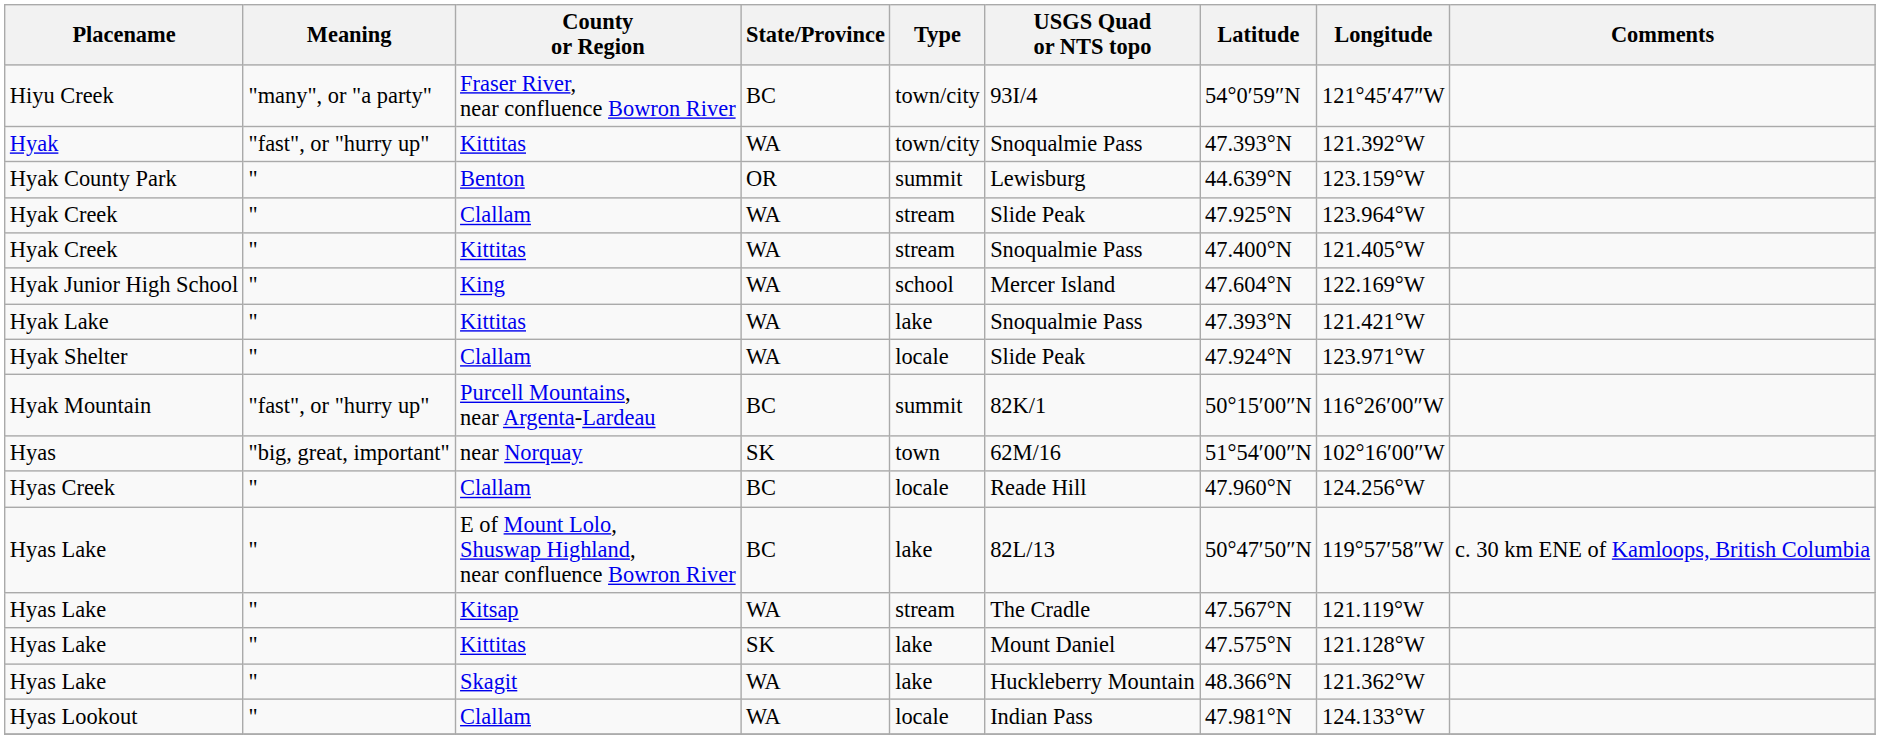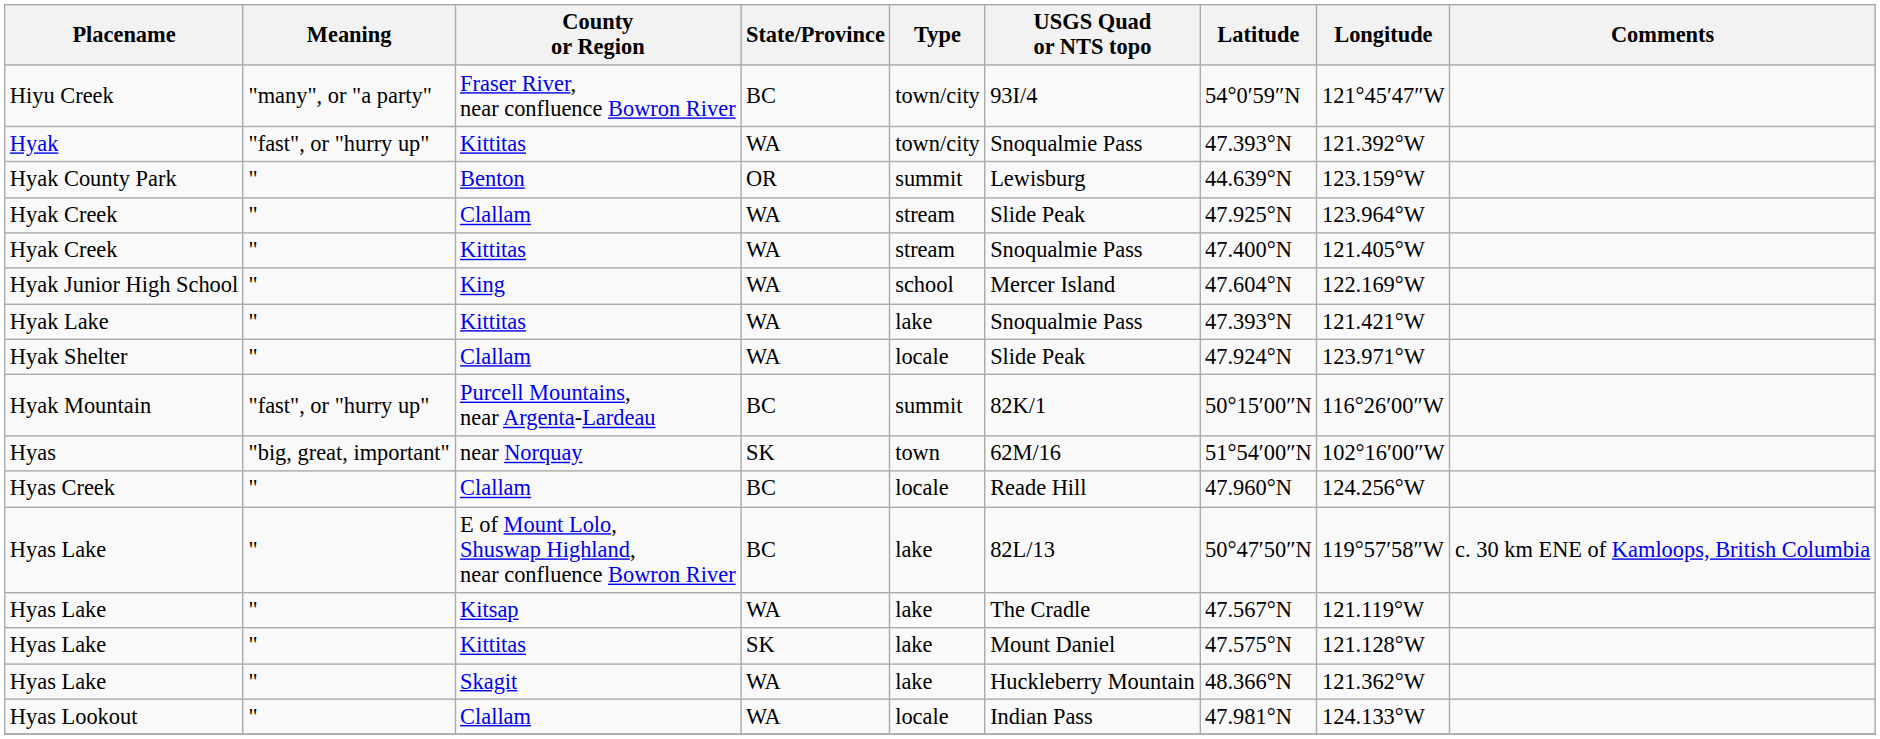 <table align=center class="wikitable">
 <tr>
 <th>Placename</th>
 <th>Meaning</th>
 <th>County<br>or Region</th>
 <th>State/Province</th>
 <th>Type</th>
 <th>USGS Quad<br>or NTS topo</th>
 <th>Latitude</th>
 <th>Longitude</th>
 <th>Comments</th>
 </tr>
 <tr>
 <td>Hiyu Creek</td>
 <td>"many", or "a party"</td>
 <td><a href='#'>Fraser River</a>,<br>near confluence <a href='#'>Bowron River</a></td>
 <td>BC</td>
 <td>town/city</td>
 <td>93I/4</td>
 <td>54°0′59″N</td>
 <td>121°45′47″W</td>
 <td></td>
 </tr>
 <tr>
 <td><a href='#'>Hyak</a></td>
 <td>"fast", or "hurry up"</td>
 <td><a href='#'>Kittitas</a></td>
 <td>WA</td>
 <td>town/city</td>
 <td>Snoqualmie Pass</td>
 <td>47.393°N</td>
 <td>121.392°W</td>
 <td></td>
 </tr>
 <tr>
 <td>Hyak County Park</td>
 <td>"</td>
 <td><a href='#'>Benton</a></td>
 <td>OR</td>
 <td>summit</td>
 <td>Lewisburg</td>
 <td>44.639°N</td>
 <td>123.159°W</td>
 <td></td>
 </tr>
 <tr>
 <td>Hyak Creek</td>
 <td>"</td>
 <td><a href='#'>Clallam</a></td>
 <td>WA</td>
 <td>stream</td>
 <td>Slide Peak</td>
 <td>47.925°N</td>
 <td>123.964°W</td>
 <td></td>
 </tr>
 <tr>
 <td>Hyak Creek</td>
 <td>"</td>
 <td><a href='#'>Kittitas</a></td>
 <td>WA</td>
 <td>stream</td>
 <td>Snoqualmie Pass</td>
 <td>47.400°N</td>
 <td>121.405°W</td>
 <td></td>
 </tr>
 <tr>
 <td>Hyak Junior High School</td>
 <td>"</td>
 <td><a href='#'>King</a></td>
 <td>WA</td>
 <td>school</td>
 <td>Mercer Island</td>
 <td>47.604°N</td>
 <td>122.169°W</td>
 <td></td>
 </tr>
 <tr>
 <td>Hyak Lake</td>
 <td>"</td>
 <td><a href='#'>Kittitas</a></td>
 <td>WA</td>
 <td>lake</td>
 <td>Snoqualmie Pass</td>
 <td>47.393°N</td>
 <td>121.421°W</td>
 <td></td>
 </tr>
 <tr>
 <td>Hyak Shelter</td>
 <td>"</td>
 <td><a href='#'>Clallam</a></td>
 <td>WA</td>
 <td>locale</td>
 <td>Slide Peak</td>
 <td>47.924°N</td>
 <td>123.971°W</td>
 <td></td>
 </tr>
 <tr>
 <td>Hyak Mountain</td>
 <td>"fast", or "hurry up"</td>
 <td><a href='#'>Purcell Mountains</a>,<br>near <a href='#'>Argenta</a>-<a href='#'>Lardeau</a></td>
 <td>BC</td>
 <td>summit</td>
 <td>82K/1</td>
 <td>50°15′00″N</td>
 <td>116°26′00″W</td>
 <td></td>
 </tr>
 <tr>
 <td>Hyas</td>
 <td>"big, great, important"</td>
 <td>near <a href='#'>Norquay</a></td>
 <td>SK</td>
 <td>town</td>
 <td>62M/16</td>
 <td>51°54′00″N</td>
 <td>102°16′00″W</td>
 <td></td>
 </tr>
 <tr>
 <td>Hyas Creek</td>
 <td>"</td>
 <td><a href='#'>Clallam</a></td>
 <td>BC</td>
 <td>locale</td>
 <td>Reade Hill</td>
 <td>47.960°N</td>
 <td>124.256°W</td>
 <td></td>
 </tr>
 <tr>
 <td>Hyas Lake</td>
 <td>"</td>
 <td>E of <a href='#'>Mount Lolo</a>,<br><a href='#'>Shuswap Highland</a>,<br>near confluence <a href='#'>Bowron River</a></td>
 <td>BC</td>
 <td>lake</td>
 <td>82L/13</td>
 <td>50°47′50″N</td>
 <td>119°57′58″W</td>
 <td>c. 30 km ENE of <a href='#'>Kamloops, British Columbia</a></td>
 </tr>
 <tr>
 <td>Hyas Lake</td>
 <td>"</td>
 <td><a href='#'>Kitsap</a></td>
 <td>WA</td>
-<td>stream</td>
+<td>lake</td>
 <td>The Cradle</td>
 <td>47.567°N</td>
 <td>121.119°W</td>
 <td></td>
 </tr>
 <tr>
 <td>Hyas Lake</td>
 <td>"</td>
 <td><a href='#'>Kittitas</a></td>
 <td>SK</td>
 <td>lake</td>
 <td>Mount Daniel</td>
 <td>47.575°N</td>
 <td>121.128°W</td>
 <td></td>
 </tr>
 <tr>
 <td>Hyas Lake</td>
 <td>"</td>
 <td><a href='#'>Skagit</a></td>
 <td>WA</td>
 <td>lake</td>
 <td>Huckleberry Mountain</td>
 <td>48.366°N</td>
 <td>121.362°W</td>
 <td></td>
 </tr>
 <tr>
 <td>Hyas Lookout</td>
 <td>"</td>
 <td><a href='#'>Clallam</a></td>
 <td>WA</td>
 <td>locale</td>
 <td>Indian Pass</td>
 <td>47.981°N</td>
 <td>124.133°W</td>
 <td></td>
 </tr>
 <tr>
 </tr>
 </table>
